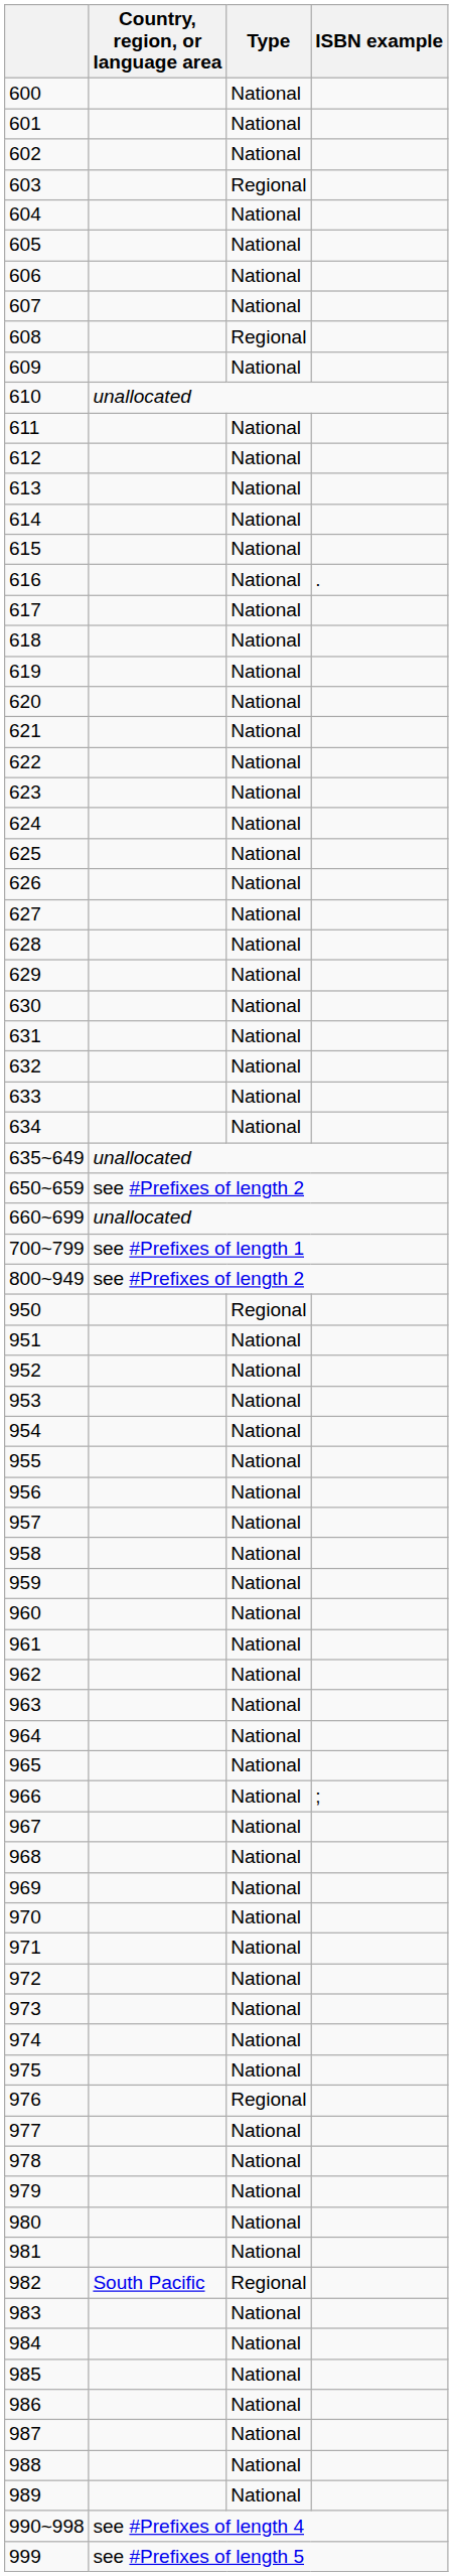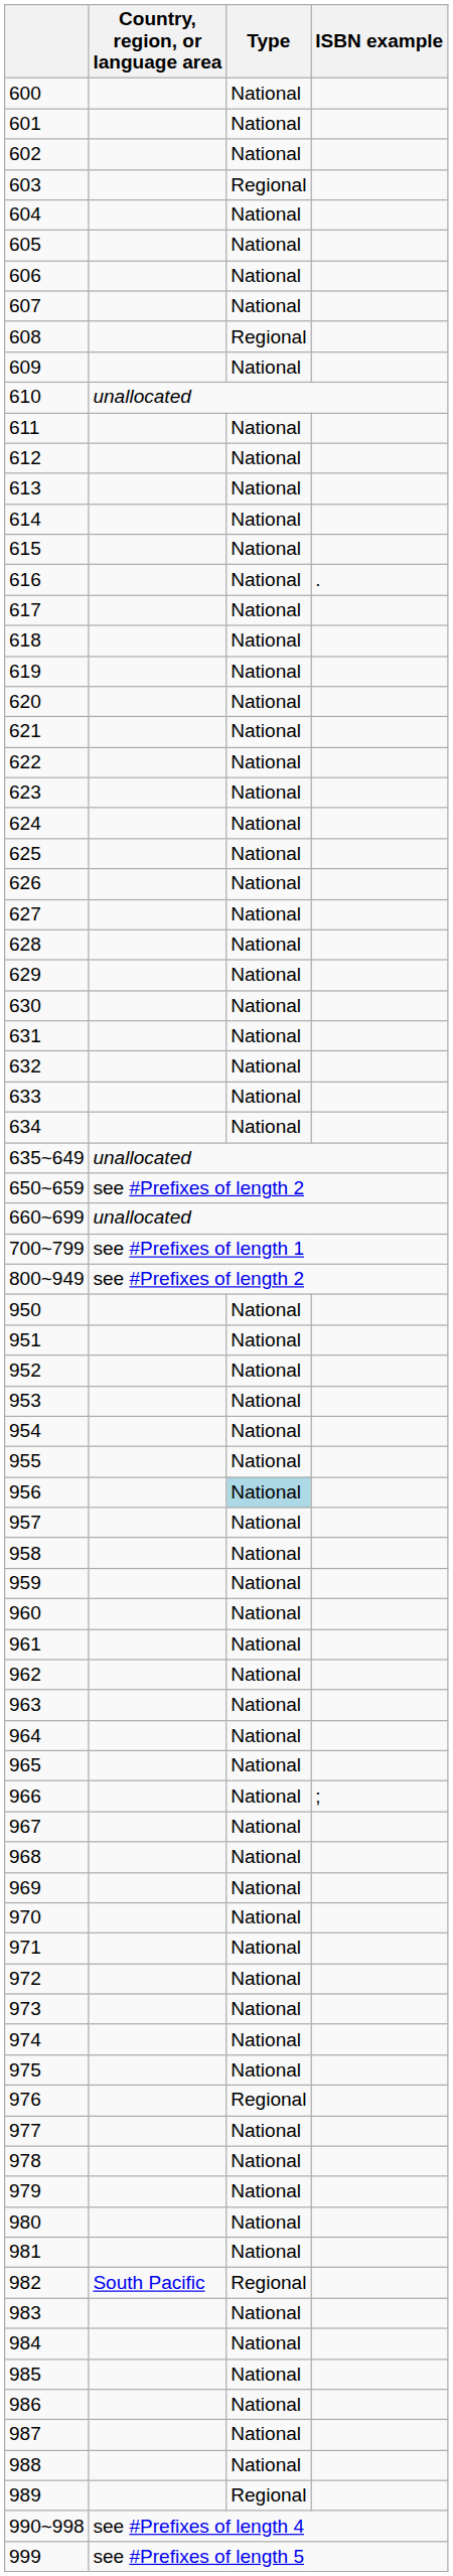 <table class="wikitable sortable">
 <tr>
 <th></th>
 <th>Country,<br>region, or<br>language area<br></th>
 <th>Type</th>
 <th>ISBN example<br></th>
 </tr>
 <tr>
 <td>600</td>
 <td></td>
 <td>National</td>
 <td><br></td>
 </tr>
 <tr>
 <td>601</td>
 <td></td>
 <td>National</td>
 <td><br></td>
 </tr>
 <tr>
 <td>602</td>
 <td></td>
 <td>National</td>
 <td><br></td>
 </tr>
 <tr>
 <td>603</td>
 <td></td>
 <td>Regional</td>
 <td><br></td>
 </tr>
 <tr>
 <td>604</td>
 <td></td>
 <td>National</td>
 <td><br></td>
 </tr>
 <tr>
 <td>605</td>
 <td></td>
 <td>National</td>
 <td><br></td>
 </tr>
 <tr>
 <td>606</td>
 <td></td>
 <td>National</td>
 <td><br></td>
 </tr>
 <tr>
 <td>607</td>
 <td></td>
 <td>National</td>
 <td><br></td>
 </tr>
 <tr>
 <td>608</td>
 <td></td>
 <td>Regional</td>
 <td><br></td>
 </tr>
 <tr>
 <td>609</td>
 <td></td>
 <td>National</td>
 <td><br></td>
 </tr>
 <tr>
 <td>610</td>
 <td colspan=3><em>unallocated</em></td>
 </tr>
 <tr>
 <td>611</td>
 <td></td>
 <td>National</td>
 <td><br></td>
 </tr>
 <tr>
 <td>612</td>
 <td></td>
 <td>National</td>
 <td><br></td>
 </tr>
 <tr>
 <td>613</td>
 <td></td>
 <td>National</td>
 <td><br></td>
 </tr>
 <tr>
 <td>614</td>
 <td></td>
 <td>National</td>
 <td><br></td>
 </tr>
 <tr>
 <td>615</td>
 <td></td>
 <td>National</td>
 <td><br></td>
 </tr>
 <tr>
 <td>616</td>
 <td></td>
 <td>National</td>
 <td>.<br></td>
 </tr>
 <tr>
 <td>617</td>
 <td></td>
 <td>National</td>
 <td><br></td>
 </tr>
 <tr>
 <td>618</td>
 <td></td>
 <td>National</td>
 <td><br></td>
 </tr>
 <tr>
 <td>619</td>
 <td></td>
 <td>National</td>
 <td><br></td>
 </tr>
 <tr>
 <td>620</td>
 <td></td>
 <td>National</td>
 <td><br></td>
 </tr>
 <tr>
 <td>621</td>
 <td></td>
 <td>National</td>
 <td><br></td>
 </tr>
 <tr>
 <td>622</td>
 <td></td>
 <td>National</td>
 <td><br></td>
 </tr>
 <tr>
 <td>623</td>
 <td></td>
 <td>National</td>
 <td><br></td>
 </tr>
 <tr>
 <td>624</td>
 <td></td>
 <td>National</td>
 <td><br></td>
 </tr>
 <tr>
 <td>625</td>
 <td></td>
 <td>National</td>
 <td><br></td>
 </tr>
 <tr>
 <td>626</td>
 <td></td>
 <td>National</td>
 <td><br></td>
 </tr>
 <tr>
 <td>627</td>
 <td></td>
 <td>National</td>
 <td><br></td>
 </tr>
 <tr>
 <td>628</td>
 <td></td>
 <td>National</td>
 <td><br></td>
 </tr>
 <tr>
 <td>629</td>
 <td></td>
 <td>National</td>
 <td><br></td>
 </tr>
 <tr>
 <td>630</td>
 <td></td>
 <td>National</td>
 <td><br></td>
 </tr>
 <tr>
 <td>631</td>
 <td></td>
 <td>National</td>
 <td><br></td>
 </tr>
 <tr>
 <td>632</td>
 <td></td>
 <td>National</td>
 <td></td>
 </tr>
 <tr>
 <td>633</td>
 <td></td>
 <td>National</td>
 <td></td>
 </tr>
 <tr>
 <td>634</td>
 <td></td>
 <td>National</td>
 <td></td>
 </tr>
 <tr>
 <td>635~649</td>
 <td colspan=3><em>unallocated</em></td>
 </tr>
 <tr>
 <td>650~659</td>
 <td colspan=3>see <a href='#'>#Prefixes of length 2</a></td>
 </tr>
 <tr>
 <td>660~699</td>
 <td colspan=3><em>unallocated</em></td>
 </tr>
 <tr>
 <td>700~799</td>
 <td colspan=3>see <a href='#'>#Prefixes of length 1</a></td>
 </tr>
 <tr>
 <td>800~949</td>
 <td colspan=3>see <a href='#'>#Prefixes of length 2</a></td>
 </tr>
 <tr>
 <td>950</td>
 <td></td>
-<td>Regional</td>
+<td>National</td>
 <td><br></td>
 </tr>
 <tr>
 <td>951</td>
 <td></td>
 <td>National</td>
 <td><br></td>
 </tr>
 <tr>
 <td>952</td>
 <td></td>
 <td>National</td>
 <td><br></td>
 </tr>
 <tr>
 <td>953</td>
 <td></td>
 <td>National</td>
 <td><br></td>
 </tr>
 <tr>
 <td>954</td>
 <td></td>
 <td>National</td>
 <td><br></td>
 </tr>
 <tr>
 <td>955</td>
 <td></td>
 <td>National</td>
 <td><br></td>
 </tr>
 <tr>
 <td>956</td>
 <td></td>
-<td>National</td>
+<td style="background: lightblue;">National</td>
 <td><br></td>
 </tr>
 <tr>
 <td>957</td>
 <td></td>
 <td>National</td>
 <td><br></td>
 </tr>
 <tr>
 <td>958</td>
 <td></td>
 <td>National</td>
 <td><br></td>
 </tr>
 <tr>
 <td>959</td>
 <td></td>
 <td>National</td>
 <td><br></td>
 </tr>
 <tr>
 <td>960</td>
 <td></td>
 <td>National</td>
 <td><br></td>
 </tr>
 <tr>
 <td>961</td>
 <td></td>
 <td>National</td>
 <td><br></td>
 </tr>
 <tr>
 <td>962</td>
 <td></td>
 <td>National</td>
 <td><br></td>
 </tr>
 <tr>
 <td>963</td>
 <td></td>
 <td>National</td>
 <td><br></td>
 </tr>
 <tr>
 <td>964</td>
 <td></td>
 <td>National</td>
 <td><br></td>
 </tr>
 <tr>
 <td>965</td>
 <td></td>
 <td>National</td>
 <td><br></td>
 </tr>
 <tr>
 <td>966</td>
 <td></td>
 <td>National</td>
 <td>;<br></td>
 </tr>
 <tr>
 <td>967</td>
 <td></td>
 <td>National</td>
 <td><br></td>
 </tr>
 <tr>
 <td>968</td>
 <td></td>
 <td>National</td>
 <td><br></td>
 </tr>
 <tr>
 <td>969</td>
 <td></td>
 <td>National</td>
 <td><br></td>
 </tr>
 <tr>
 <td>970</td>
 <td></td>
 <td>National</td>
 <td><br></td>
 </tr>
 <tr>
 <td>971</td>
 <td></td>
 <td>National</td>
 <td><br></td>
 </tr>
 <tr>
 <td>972</td>
 <td></td>
 <td>National</td>
 <td><br></td>
 </tr>
 <tr>
 <td>973</td>
 <td></td>
 <td>National</td>
 <td><br></td>
 </tr>
 <tr>
 <td>974</td>
 <td></td>
 <td>National</td>
 <td><br></td>
 </tr>
 <tr>
 <td>975</td>
 <td></td>
 <td>National</td>
 <td><br></td>
 </tr>
 <tr>
 <td>976</td>
 <td></td>
 <td>Regional</td>
 <td><br></td>
 </tr>
 <tr>
 <td>977</td>
 <td></td>
 <td>National</td>
 <td><br></td>
 </tr>
 <tr>
 <td>978</td>
 <td></td>
 <td>National</td>
 <td><br></td>
 </tr>
 <tr>
 <td>979</td>
 <td></td>
 <td>National</td>
 <td><br></td>
 </tr>
 <tr>
 <td>980</td>
 <td></td>
 <td>National</td>
 <td><br></td>
 </tr>
 <tr>
 <td>981</td>
 <td></td>
 <td>National</td>
 <td><br></td>
 </tr>
 <tr>
 <td>982</td>
 <td><a href='#'>South Pacific</a></td>
 <td>Regional</td>
 <td><br></td>
 </tr>
 <tr>
 <td>983</td>
 <td></td>
 <td>National</td>
 <td><br></td>
 </tr>
 <tr>
 <td>984</td>
 <td></td>
 <td>National</td>
 <td><br></td>
 </tr>
 <tr>
 <td>985</td>
 <td></td>
 <td>National</td>
 <td><br></td>
 </tr>
 <tr>
 <td>986</td>
 <td></td>
 <td>National</td>
 <td><br></td>
 </tr>
 <tr>
 <td>987</td>
 <td></td>
 <td>National</td>
 <td><br></td>
 </tr>
 <tr>
 <td>988</td>
 <td></td>
 <td>National</td>
 <td><br></td>
 </tr>
 <tr>
 <td>989</td>
 <td></td>
-<td>National</td>
+<td>Regional</td>
 <td><br></td>
 </tr>
 <tr>
 <td>990~998</td>
 <td colspan=3>see <a href='#'>#Prefixes of length 4</a></td>
 </tr>
 <tr>
 <td>999</td>
 <td colspan=3>see <a href='#'>#Prefixes of length 5</a></td>
 </tr>
 </table>
